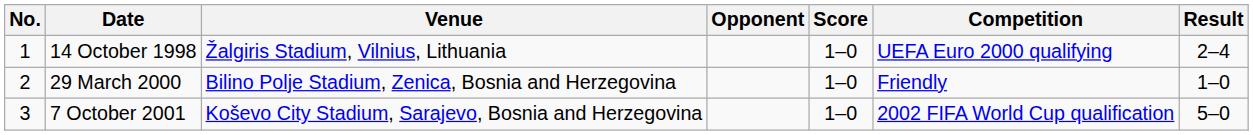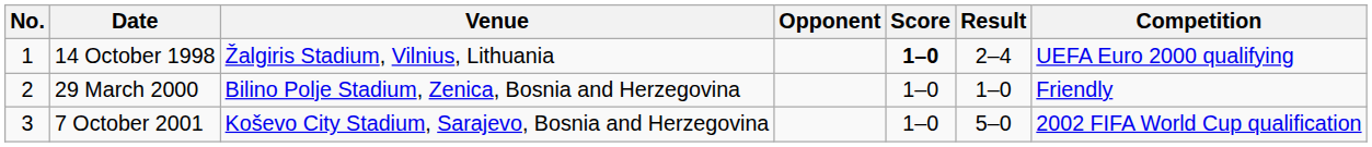 <table class="wikitable sortable">
 <tr>
 <th scope="col">No.</th>
 <th scope="col">Date</th>
 <th scope="col">Venue</th>
 <th scope="col">Opponent</th>
 <th scope="col">Score</th>
+<th scope="col">Result</th>
 <th scope="col">Competition</th>
-<th scope="col">Result</th>
 </tr>
 <tr>
 <td style="text-align:center">1</td>
 <td>14 October 1998</td>
 <td><a href='#'>Žalgiris Stadium</a>, <a href='#'>Vilnius</a>, Lithuania</td>
 <td></td>
-<td style="text-align:center">1–0</td>
+<td style="text-align:center"><strong>1–0</strong></td>
+<td style="text-align:center">2–4</td>
 <td><a href='#'>UEFA Euro 2000 qualifying</a></td>
-<td style="text-align:center">2–4</td>
 </tr>
 <tr>
 <td style="text-align:center">2</td>
 <td>29 March 2000</td>
 <td><a href='#'>Bilino Polje Stadium</a>, <a href='#'>Zenica</a>, Bosnia and Herzegovina</td>
 <td></td>
 <td style="text-align:center">1–0</td>
+<td style="text-align:center">1–0</td>
 <td><a href='#'>Friendly</a></td>
-<td style="text-align:center">1–0</td>
 </tr>
 <tr>
 <td style="text-align:center">3</td>
 <td>7 October 2001</td>
 <td><a href='#'>Koševo City Stadium</a>, <a href='#'>Sarajevo</a>, Bosnia and Herzegovina</td>
 <td></td>
 <td style="text-align:center">1–0</td>
+<td style="text-align:center">5–0</td>
 <td><a href='#'>2002 FIFA World Cup qualification</a></td>
-<td style="text-align:center">5–0</td>
 </tr>
 </table>
